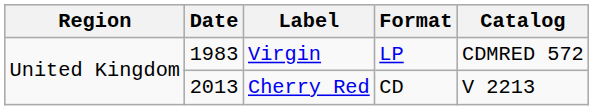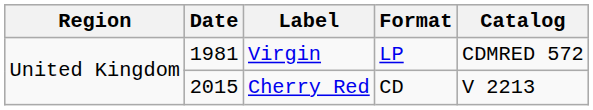 <table class="wikitable">
 <tr>
 <th>Region</th>
 <th>Date</th>
 <th>Label</th>
 <th>Format</th>
 <th>Catalog</th>
 </tr>
 <tr>
 <td rowspan="2">United Kingdom</td>
-<td>1983</td>
+<td>1981</td>
 <td><a href='#'>Virgin</a></td>
 <td><a href='#'>LP</a></td>
 <td>CDMRED 572</td>
 </tr>
 <tr>
-<td>2013</td>
+<td>2015</td>
 <td><a href='#'>Cherry Red</a></td>
 <td>CD</td>
 <td>V 2213</td>
 </tr>
 </table>
